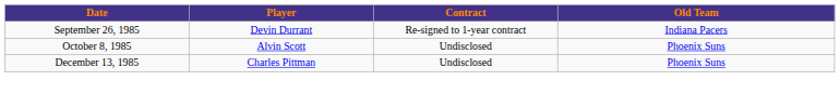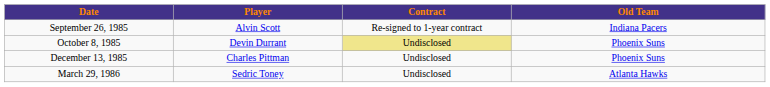 <table class="wikitable">
 <tr>
 <th style="background:#423189; color:#FF8800" width="10%">Date</th>
 <th style="background:#423189; color:#FF8800" width="10%">Player</th>
 <th style="background:#423189; color:#FF8800" width="10%">Contract</th>
 <th style="background:#423189; color:#FF8800" width="15%">Old Team</th>
 </tr>
 <tr style="text-align: center">
 <td>September 26, 1985</td>
-<td><a href='#'>Devin Durrant</a></td>
+<td><a href='#'>Alvin Scott</a></td>
 <td>Re-signed to 1-year contract</td>
 <td><a href='#'>Indiana Pacers</a></td>
 </tr>
 <tr style="text-align: center">
 <td>October 8, 1985</td>
-<td><a href='#'>Alvin Scott</a></td>
-<td>Undisclosed</td>
+<td><a href='#'>Devin Durrant</a></td>
+<td style="background: khaki;">Undisclosed</td>
 <td><a href='#'>Phoenix Suns</a></td>
 </tr>
 <tr style="text-align: center">
 <td>December 13, 1985</td>
 <td><a href='#'>Charles Pittman</a></td>
 <td>Undisclosed</td>
 <td><a href='#'>Phoenix Suns</a></td>
 </tr>
+<tr style="text-align: center">
+<td>March 29, 1986</td>
+<td><a href='#'>Sedric Toney</a></td>
+<td>Undisclosed</td>
+<td><a href='#'>Atlanta Hawks</a></td>
+</tr>
 </table>
